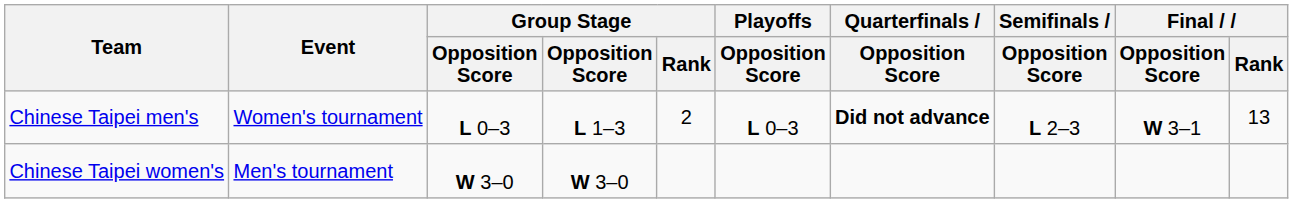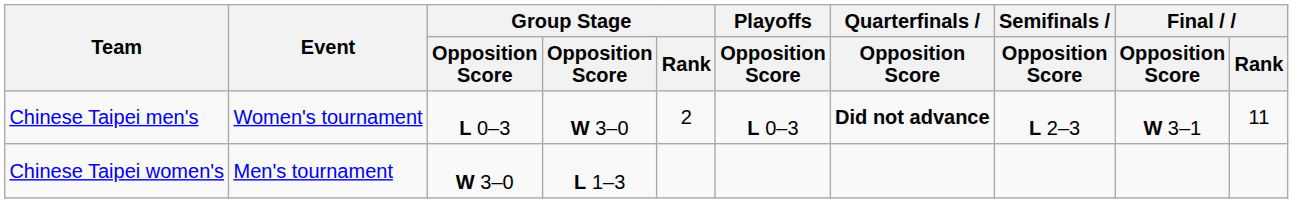 <table class="wikitable" style="font-size:90%; text-align:center">
 <tr>
 <th rowspan="2">Team</th>
 <th rowspan="2">Event</th>
 <th colspan="3">Group Stage</th>
 <th>Playoffs</th>
 <th>Quarterfinals / </th>
 <th>Semifinals / </th>
 <th colspan="2">Final /  / </th>
 </tr>
 <tr>
 <th>Opposition<br>Score</th>
 <th>Opposition<br>Score</th>
 <th>Rank</th>
 <th>Opposition<br>Score</th>
 <th>Opposition<br>Score</th>
 <th>Opposition<br>Score</th>
 <th>Opposition<br>Score</th>
 <th>Rank</th>
 </tr>
 <tr>
 <td align="left"><a href='#'>Chinese Taipei men's</a></td>
 <td align="left"><a href='#'>Women's tournament</a></td>
 <td> <br><strong>L</strong> 0–3</td>
-<td> <br><strong>L</strong> 1–3</td>
+<td> <br><strong>W</strong> 3–0</td>
 <td>2</td>
 <td> <br><strong>L</strong> 0–3</td>
 <td><strong>Did not advance</strong></td>
 <td> <br><strong>L</strong> 2–3</td>
 <td> <br><strong>W</strong> 3–1</td>
-<td>13</td>
+<td>11</td>
 </tr>
 <tr>
 <td align="left"><a href='#'>Chinese Taipei women's</a></td>
 <td align="left"><a href='#'>Men's tournament</a></td>
 <td> <br><strong>W</strong> 3–0</td>
-<td> <br><strong>W</strong> 3–0</td>
+<td> <br><strong>L</strong> 1–3</td>
 <td></td>
 <td></td>
 <td></td>
 <td></td>
 <td></td>
 <td></td>
 </tr>
 </table>
